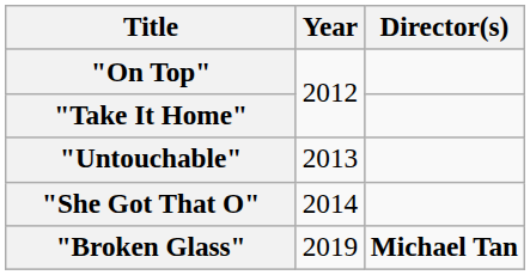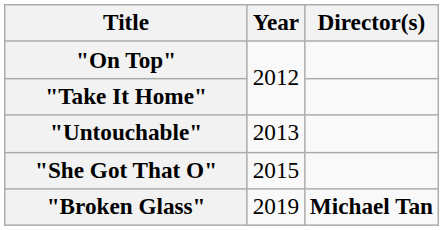 <table class="wikitable plainrowheaders" style="text-align:center;" border="1">
 <tr>
 <th scope="col" style="width:10em;">Title</th>
 <th scope="col">Year</th>
 <th scope="col">Director(s)</th>
 </tr>
 <tr>
 <th scope="row">"On Top"</th>
 <td rowspan="2" style="text-align:center;">2012</td>
 <td></td>
 </tr>
 <tr>
 <th scope="row">"Take It Home"</th>
 <td></td>
 </tr>
 <tr>
 <th scope="row">"Untouchable"</th>
 <td style="text-align:center;">2013</td>
 <td></td>
 </tr>
 <tr>
 <th scope="row">"She Got That O"</th>
-<td style="text-align:center;">2014</td>
+<td style="text-align:center;">2015</td>
 <td></td>
 </tr>
 <tr>
 <th scope="row">"Broken Glass"</th>
 <td>2019</td>
 <td><strong>Michael Tan</strong></td>
 </tr>
 </table>
